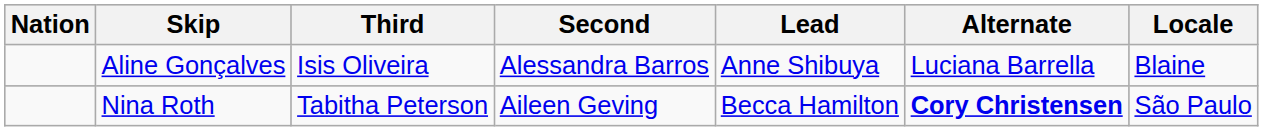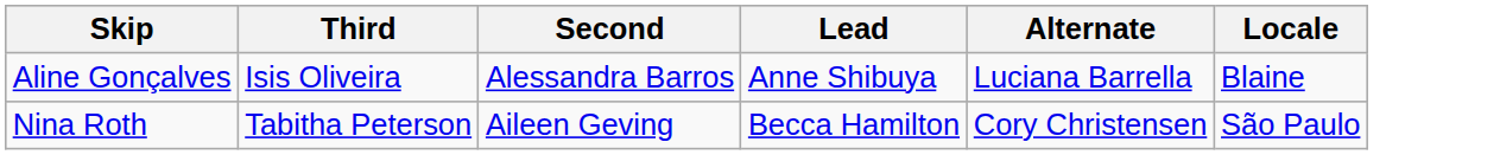 <table class="wikitable">
 <tr>
-<th>Nation</th>
 <th>Skip</th>
 <th>Third</th>
 <th>Second</th>
 <th>Lead</th>
 <th>Alternate</th>
 <th>Locale</th>
 </tr>
 <tr>
-<td></td>
 <td><a href='#'>Aline Gonçalves</a></td>
 <td><a href='#'>Isis Oliveira</a></td>
 <td><a href='#'>Alessandra Barros</a></td>
 <td><a href='#'>Anne Shibuya</a></td>
 <td><a href='#'>Luciana Barrella</a></td>
 <td><a href='#'>Blaine</a></td>
 </tr>
 <tr>
-<td></td>
 <td><a href='#'>Nina Roth</a></td>
 <td><a href='#'>Tabitha Peterson</a></td>
 <td><a href='#'>Aileen Geving</a></td>
 <td><a href='#'>Becca Hamilton</a></td>
-<td><strong><a href='#'>Cory Christensen</a></strong></td>
+<td><a href='#'>Cory Christensen</a></td>
 <td><a href='#'>São Paulo</a></td>
 </tr>
 </table>
